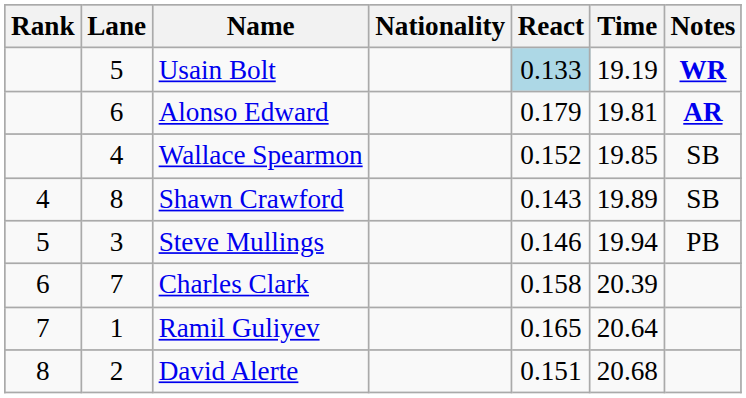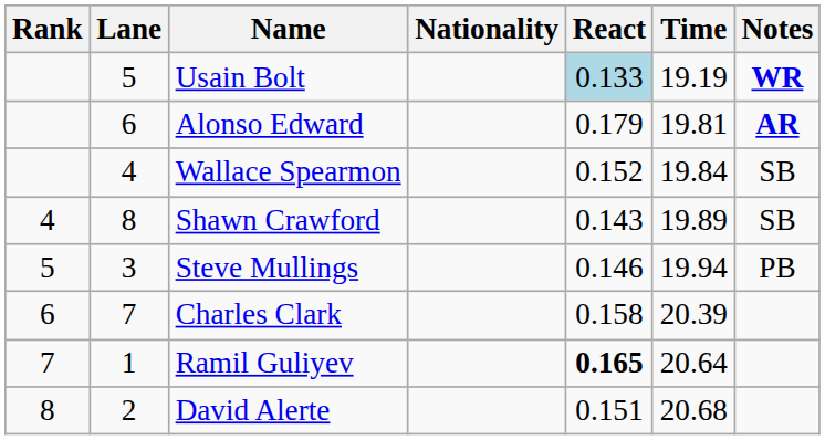 <table class="wikitable sortable" style="text-align:center">
 <tr>
 <th>Rank</th>
 <th>Lane</th>
 <th>Name</th>
 <th>Nationality</th>
 <th>React</th>
 <th>Time</th>
 <th>Notes</th>
 </tr>
 <tr>
 <td></td>
 <td>5</td>
 <td align="left"><a href='#'>Usain Bolt</a></td>
 <td align=left></td>
 <td style="background: lightblue;">0.133</td>
 <td>19.19</td>
 <td><strong><a href='#'>WR</a></strong></td>
 </tr>
 <tr>
 <td></td>
 <td>6</td>
 <td align="left"><a href='#'>Alonso Edward</a></td>
 <td align=left></td>
 <td>0.179</td>
 <td>19.81</td>
 <td><strong><a href='#'>AR</a></strong></td>
 </tr>
 <tr>
 <td></td>
 <td>4</td>
 <td align="left"><a href='#'>Wallace Spearmon</a></td>
 <td align=left></td>
 <td>0.152</td>
-<td>19.85</td>
+<td>19.84</td>
 <td>SB</td>
 </tr>
 <tr>
 <td>4</td>
 <td>8</td>
 <td align="left"><a href='#'>Shawn Crawford</a></td>
 <td align=left></td>
 <td>0.143</td>
 <td>19.89</td>
 <td>SB</td>
 </tr>
 <tr>
 <td>5</td>
 <td>3</td>
 <td align="left"><a href='#'>Steve Mullings</a></td>
 <td align=left></td>
 <td>0.146</td>
 <td>19.94</td>
 <td>PB</td>
 </tr>
 <tr>
 <td>6</td>
 <td>7</td>
 <td align="left"><a href='#'>Charles Clark</a></td>
 <td align=left></td>
 <td>0.158</td>
 <td>20.39</td>
 <td></td>
 </tr>
 <tr>
 <td>7</td>
 <td>1</td>
 <td align="left"><a href='#'>Ramil Guliyev</a></td>
 <td align=left></td>
-<td>0.165</td>
+<td><strong>0.165</strong></td>
 <td>20.64</td>
 <td></td>
 </tr>
 <tr>
 <td>8</td>
 <td>2</td>
 <td align="left"><a href='#'>David Alerte</a></td>
 <td align=left></td>
 <td>0.151</td>
 <td>20.68</td>
 <td></td>
 </tr>
 </table>
